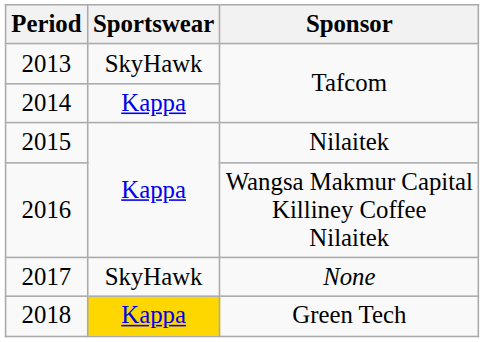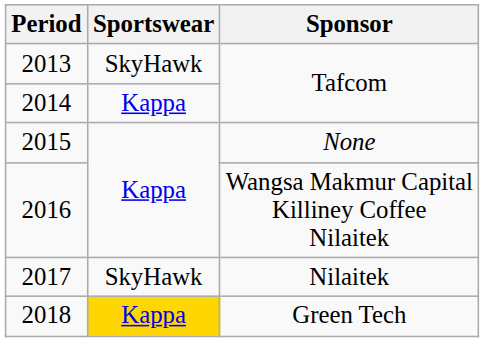 <table class="wikitable" style="text-align:center;margin-left:1em;float:center">
 <tr>
 <th>Period</th>
 <th>Sportswear</th>
 <th>Sponsor</th>
 </tr>
 <tr>
 <td>2013</td>
 <td> SkyHawk</td>
 <td rowspan=2>Tafcom</td>
 </tr>
 <tr>
 <td>2014</td>
 <td> <a href='#'>Kappa</a></td>
 </tr>
 <tr>
 <td>2015</td>
 <td rowspan=2> <a href='#'>Kappa</a></td>
-<td>Nilaitek</td>
+<td><em>None</em></td>
 </tr>
 <tr>
 <td>2016</td>
 <td>Wangsa Makmur Capital<br>Killiney Coffee<br>Nilaitek</td>
 </tr>
 <tr>
 <td>2017</td>
 <td> SkyHawk</td>
-<td><em>None</em></td>
+<td>Nilaitek</td>
 </tr>
 <tr>
 <td>2018</td>
 <td style="background: gold;"> <a href='#'>Kappa</a></td>
 <td>Green Tech</td>
 </tr>
 </table>
